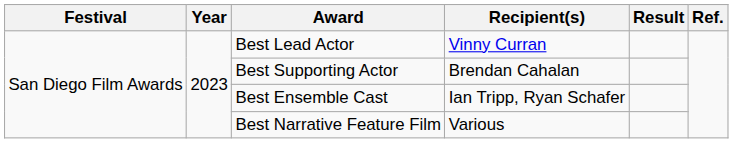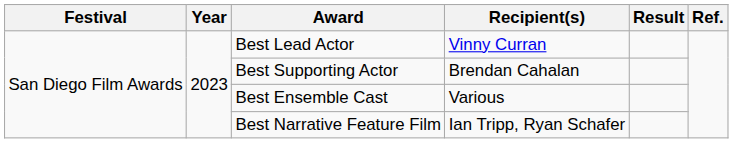 <table class="wikitable">
 <tr>
 <th>Festival</th>
 <th>Year</th>
 <th>Award</th>
 <th>Recipient(s)</th>
 <th>Result</th>
 <th>Ref.</th>
 </tr>
 <tr>
 <td rowspan="4">San Diego Film Awards</td>
 <td rowspan="4">2023</td>
 <td>Best Lead Actor</td>
 <td><a href='#'>Vinny Curran</a></td>
 <td></td>
 <td rowspan="4"></td>
 </tr>
 <tr>
 <td>Best Supporting Actor</td>
 <td>Brendan Cahalan</td>
 <td></td>
 </tr>
 <tr>
 <td>Best Ensemble Cast</td>
-<td>Ian Tripp, Ryan Schafer</td>
+<td>Various</td>
 <td></td>
 </tr>
 <tr>
 <td>Best Narrative Feature Film</td>
-<td>Various</td>
+<td>Ian Tripp, Ryan Schafer</td>
 <td></td>
 </tr>
 </table>
